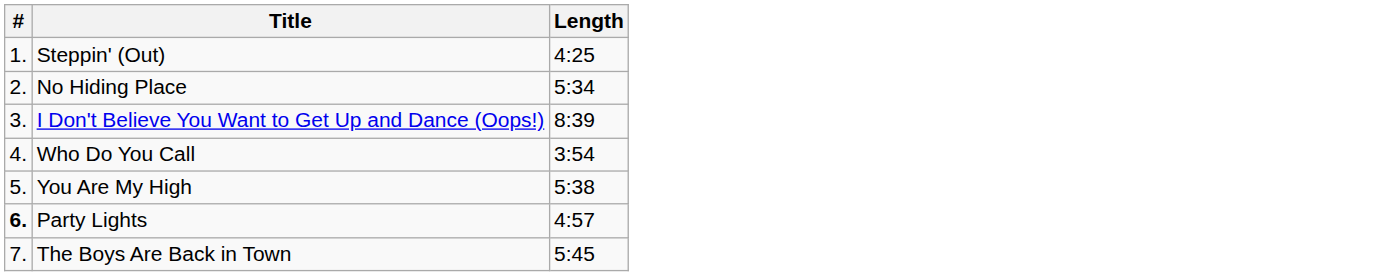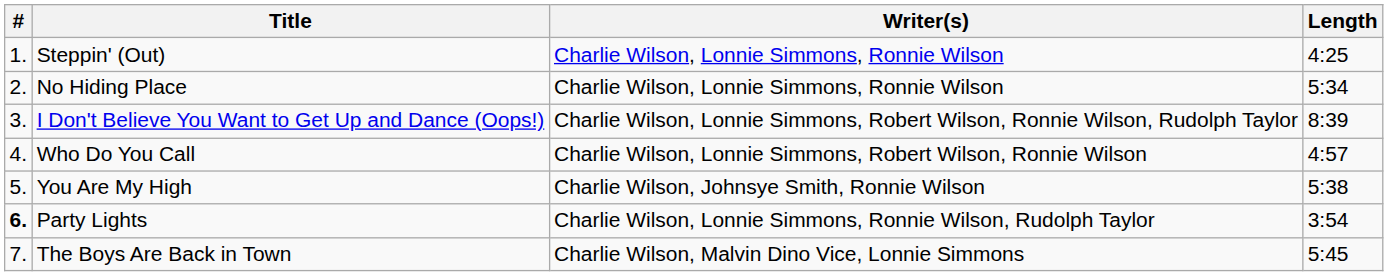 <table class="wikitable">
 <tr>
 <th>#</th>
 <th>Title</th>
+<th>Writer(s)</th>
 <th>Length</th>
 </tr>
 <tr>
 <td>1.</td>
 <td>Steppin' (Out)</td>
+<td><a href='#'>Charlie Wilson</a>, <a href='#'>Lonnie Simmons</a>, <a href='#'>Ronnie Wilson</a></td>
 <td>4:25</td>
 </tr>
 <tr>
 <td>2.</td>
 <td>No Hiding Place</td>
+<td>Charlie Wilson, Lonnie Simmons, Ronnie Wilson</td>
 <td>5:34</td>
 </tr>
 <tr>
 <td>3.</td>
 <td><a href='#'>I Don't Believe You Want to Get Up and Dance (Oops!)</a></td>
+<td>Charlie Wilson, Lonnie Simmons, Robert Wilson, Ronnie Wilson, Rudolph Taylor</td>
 <td>8:39</td>
 </tr>
 <tr>
 <td>4.</td>
 <td>Who Do You Call</td>
-<td>3:54</td>
+<td>Charlie Wilson, Lonnie Simmons, Robert Wilson, Ronnie Wilson</td>
+<td>4:57</td>
 </tr>
 <tr>
 <td>5.</td>
 <td>You Are My High</td>
+<td>Charlie Wilson, Johnsye Smith, Ronnie Wilson</td>
 <td>5:38</td>
 </tr>
 <tr>
 <td><strong>6.</strong></td>
 <td>Party Lights</td>
-<td>4:57</td>
+<td>Charlie Wilson, Lonnie Simmons, Ronnie Wilson, Rudolph Taylor</td>
+<td>3:54</td>
 </tr>
 <tr>
 <td>7.</td>
 <td>The Boys Are Back in Town</td>
+<td>Charlie Wilson, Malvin Dino Vice, Lonnie Simmons</td>
 <td>5:45</td>
 </tr>
 </table>
